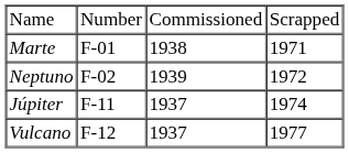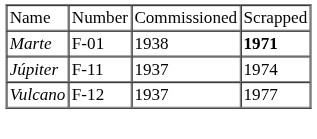 <table border="1" align="center" cellpadding="2" cellspacing="0">
 <tr !align="center">
 <td>Name</td>
 <td>Number</td>
 <td>Commissioned</td>
 <td>Scrapped</td>
 </tr>
 <tr !align="center">
 <td><em>Marte</em></td>
 <td>F-01</td>
 <td>1938</td>
-<td>1971</td>
-</tr>
-<tr !align="center">
-<td><em>Neptuno</em></td>
-<td>F-02</td>
-<td>1939</td>
-<td>1972</td>
+<td><strong>1971</strong></td>
 </tr>
 <tr !align="center">
 <td><em>Júpiter</em></td>
 <td>F-11</td>
 <td>1937</td>
 <td>1974</td>
 </tr>
 <tr !align="center">
 <td><em>Vulcano</em></td>
 <td>F-12</td>
 <td>1937</td>
 <td>1977</td>
 </tr>
 </table>
